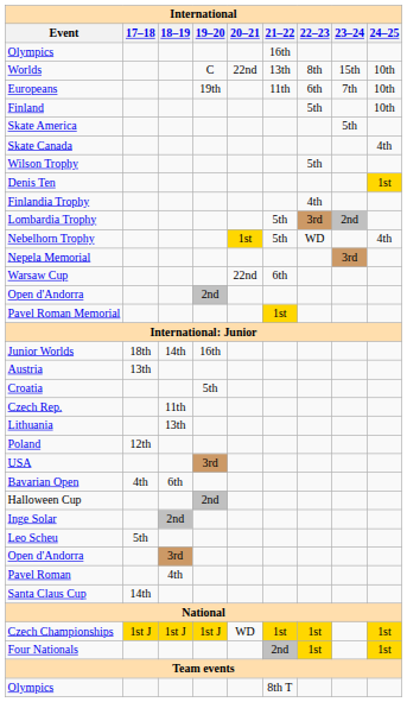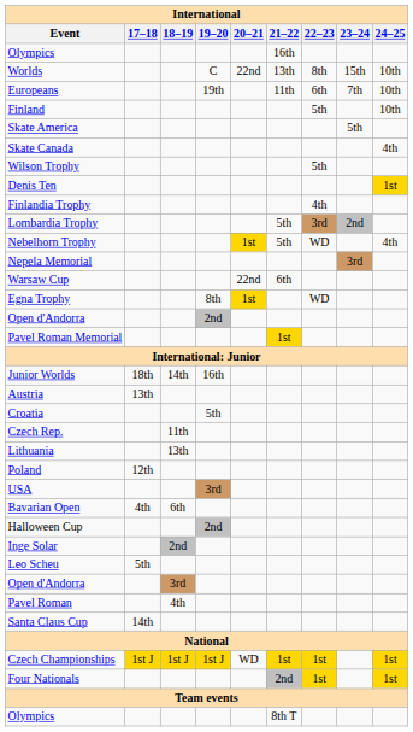 <table class="wikitable" style="text-align:center">
 <tr>
 <th colspan="9" style="background-color: #ffdead; " align="center">International</th>
 </tr>
 <tr>
 <th>Event</th>
 <th><a href='#'>17–18</a></th>
 <th><a href='#'>18–19</a></th>
 <th><a href='#'>19–20</a></th>
 <th><a href='#'>20–21</a></th>
 <th><a href='#'>21–22</a></th>
 <th><a href='#'>22–23</a></th>
 <th><a href='#'>23–24</a></th>
 <th><a href='#'>24–25</a></th>
 </tr>
 <tr>
 <td align="left"><a href='#'>Olympics</a></td>
 <td></td>
 <td></td>
 <td></td>
 <td></td>
 <td>16th</td>
 <td></td>
 <td></td>
 <td></td>
 </tr>
 <tr>
 <td align=left><a href='#'>Worlds</a></td>
 <td></td>
 <td></td>
 <td>C</td>
 <td>22nd</td>
 <td>13th</td>
 <td>8th</td>
 <td>15th</td>
 <td>10th</td>
 </tr>
 <tr>
 <td align=left><a href='#'>Europeans</a></td>
 <td></td>
 <td></td>
 <td>19th</td>
 <td></td>
 <td>11th</td>
 <td>6th</td>
 <td>7th</td>
 <td>10th</td>
 </tr>
 <tr>
 <td align="left"> <a href='#'>Finland</a></td>
 <td></td>
 <td></td>
 <td></td>
 <td></td>
 <td></td>
 <td>5th</td>
 <td></td>
 <td>10th</td>
 </tr>
 <tr>
 <td align="left"> <a href='#'>Skate America</a></td>
 <td></td>
 <td></td>
 <td></td>
 <td></td>
 <td></td>
 <td></td>
 <td>5th</td>
 <td></td>
 </tr>
 <tr>
 <td align=left> <a href='#'>Skate Canada</a></td>
 <td></td>
 <td></td>
 <td></td>
 <td></td>
 <td></td>
 <td></td>
 <td></td>
 <td>4th</td>
 </tr>
 <tr>
 <td align="left"> <a href='#'>Wilson Trophy</a></td>
 <td></td>
 <td></td>
 <td></td>
 <td></td>
 <td></td>
 <td>5th</td>
 <td></td>
 </tr>
 <tr>
 <td align="left"> <a href='#'>Denis Ten</a></td>
 <td></td>
 <td></td>
 <td></td>
 <td></td>
 <td></td>
 <td></td>
 <td></td>
 <td bgcolor=gold>1st</td>
 </tr>
 <tr>
 <td align="left"> <a href='#'>Finlandia Trophy</a></td>
 <td></td>
 <td></td>
 <td></td>
 <td></td>
 <td></td>
 <td>4th</td>
 <td></td>
 <td></td>
 </tr>
 <tr>
 <td align="left"> <a href='#'>Lombardia Trophy</a></td>
 <td></td>
 <td></td>
 <td></td>
 <td></td>
 <td>5th</td>
 <td bgcolor="cc9966">3rd</td>
 <td bgcolor="silver">2nd</td>
 <td></td>
 </tr>
 <tr>
 <td align="left"> <a href='#'>Nebelhorn Trophy</a></td>
 <td></td>
 <td></td>
 <td></td>
 <td bgcolor="gold">1st</td>
 <td>5th</td>
 <td>WD</td>
 <td></td>
 <td>4th</td>
 </tr>
 <tr>
 <td align="left"> <a href='#'>Nepela Memorial</a></td>
 <td></td>
 <td></td>
 <td></td>
 <td></td>
 <td></td>
 <td></td>
 <td bgcolor="cc9966">3rd</td>
 <td></td>
 </tr>
 <tr>
 <td align="left"> <a href='#'>Warsaw Cup</a></td>
 <td></td>
 <td></td>
 <td></td>
 <td>22nd</td>
 <td>6th</td>
 <td></td>
+<td></td>
+<td></td>
+</tr>
+<tr>
+<td align="left"><a href='#'>Egna Trophy</a></td>
+<td></td>
+<td></td>
+<td>8th</td>
+<td bgcolor="gold">1st</td>
+<td></td>
+<td>WD</td>
 <td></td>
 <td></td>
 </tr>
 <tr>
 <td align="left"><a href='#'>Open d'Andorra</a></td>
 <td></td>
 <td></td>
 <td bgcolor="silver">2nd</td>
 <td></td>
 <td></td>
 <td></td>
 <td></td>
 <td></td>
 </tr>
 <tr>
 <td align="left"><a href='#'>Pavel Roman Memorial</a></td>
 <td></td>
 <td></td>
 <td></td>
 <td></td>
 <td bgcolor="gold">1st</td>
 <td></td>
 <td></td>
 <td></td>
 </tr>
 <tr>
 <th colspan="9" style="background-color: #ffdead; " align="center">International: Junior</th>
 </tr>
 <tr>
 <td align="left"><a href='#'>Junior Worlds</a></td>
 <td>18th</td>
 <td>14th</td>
 <td>16th</td>
 <td></td>
 <td></td>
 <td></td>
 <td></td>
 <td></td>
 </tr>
 <tr>
 <td align="left"> <a href='#'>Austria</a></td>
 <td>13th</td>
 <td></td>
 <td></td>
 <td></td>
 <td></td>
 <td></td>
 <td></td>
 <td></td>
 </tr>
 <tr>
 <td align="left"> <a href='#'>Croatia</a></td>
 <td></td>
 <td></td>
 <td>5th</td>
 <td></td>
 <td></td>
 <td></td>
 <td></td>
 <td></td>
 </tr>
 <tr>
 <td align="left"> <a href='#'>Czech Rep.</a></td>
 <td></td>
 <td>11th</td>
 <td></td>
 <td></td>
 <td></td>
 <td></td>
 <td></td>
 <td></td>
 </tr>
 <tr>
 <td align="left"> <a href='#'>Lithuania</a></td>
 <td></td>
 <td>13th</td>
 <td></td>
 <td></td>
 <td></td>
 <td></td>
 <td></td>
 <td></td>
 </tr>
 <tr>
 <td align="left"> <a href='#'>Poland</a></td>
 <td>12th</td>
 <td></td>
 <td></td>
 <td></td>
 <td></td>
 <td></td>
 <td></td>
 <td></td>
 </tr>
 <tr>
 <td align="left"> <a href='#'>USA</a></td>
 <td></td>
 <td></td>
 <td bgcolor="cc9966">3rd</td>
 <td></td>
 <td></td>
 <td></td>
 <td></td>
 <td></td>
 </tr>
 <tr>
 <td align="left"><a href='#'>Bavarian Open</a></td>
 <td>4th</td>
 <td>6th</td>
 <td></td>
 <td></td>
 <td></td>
 <td></td>
 <td></td>
 <td></td>
 </tr>
 <tr>
 <td align="left">Halloween Cup</td>
 <td></td>
 <td></td>
 <td bgcolor="silver">2nd</td>
 <td></td>
 <td></td>
 <td></td>
 <td></td>
 <td></td>
 </tr>
 <tr>
 <td align="left"><a href='#'>Inge Solar</a></td>
 <td></td>
 <td bgcolor="silver">2nd</td>
 <td></td>
 <td></td>
 <td></td>
 <td></td>
 <td></td>
 <td></td>
 </tr>
 <tr>
 <td align="left"><a href='#'>Leo Scheu</a></td>
 <td>5th</td>
 <td></td>
 <td></td>
 <td></td>
 <td></td>
 <td></td>
 <td></td>
 <td></td>
 </tr>
 <tr>
 <td align="left"><a href='#'>Open d'Andorra</a></td>
 <td></td>
 <td bgcolor="cc9966">3rd</td>
 <td></td>
 <td></td>
 <td></td>
 <td></td>
 <td></td>
 <td></td>
 </tr>
 <tr>
 <td align="left"><a href='#'>Pavel Roman</a></td>
 <td></td>
 <td>4th</td>
 <td></td>
 <td></td>
 <td></td>
 <td></td>
 <td></td>
 <td></td>
 </tr>
 <tr>
 <td align="left"><a href='#'>Santa Claus Cup</a></td>
 <td>14th</td>
 <td></td>
 <td></td>
 <td></td>
 <td></td>
 <td></td>
 <td></td>
 <td></td>
 </tr>
 <tr>
 <th colspan="9" style="background-color: #ffdead; " align="center">National</th>
 </tr>
 <tr>
 <td align="left"><a href='#'>Czech Championships</a></td>
 <td bgcolor="gold">1st J</td>
 <td bgcolor="gold">1st J</td>
 <td bgcolor="gold">1st J</td>
 <td>WD</td>
 <td bgcolor="gold">1st</td>
 <td bgcolor="gold">1st</td>
 <td></td>
 <td bgcolor="gold">1st</td>
 </tr>
 <tr>
 <td align="left"><a href='#'>Four Nationals</a></td>
 <td></td>
 <td></td>
 <td></td>
 <td></td>
 <td bgcolor="silver">2nd</td>
 <td bgcolor="gold">1st</td>
 <td></td>
 <td bgcolor="gold">1st</td>
 </tr>
 <tr>
 <th colspan="9" style="background-color: #ffdead; " align="center">Team events</th>
 </tr>
 <tr>
 <td align="left"><a href='#'>Olympics</a></td>
 <td></td>
 <td></td>
 <td></td>
 <td></td>
 <td>8th T</td>
 <td></td>
 <td></td>
 <td></td>
 </tr>
 </table>
